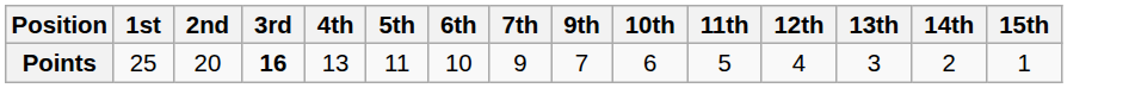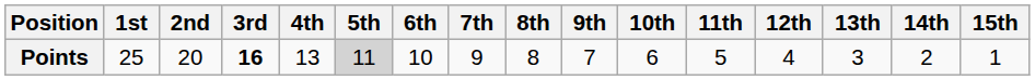 <table class="wikitable" style="font-size:85%; text-align:center">
 <tr>
 <th>Position</th>
 <th> 1st </th>
 <th> 2nd </th>
 <th> 3rd </th>
 <th> 4th </th>
 <th> 5th </th>
 <th> 6th </th>
 <th> 7th </th>
+<th> 8th </th>
 <th> 9th </th>
 <th> 10th </th>
 <th> 11th </th>
 <th> 12th </th>
 <th> 13th </th>
 <th> 14th </th>
 <th> 15th </th>
 </tr>
 <tr>
 <th>Points</th>
 <td>25</td>
 <td>20</td>
 <td><strong>16</strong></td>
 <td>13</td>
-<td>11</td>
+<td style="background: lightgrey;">11</td>
 <td>10</td>
 <td>9</td>
+<td>8</td>
 <td>7</td>
 <td>6</td>
 <td>5</td>
 <td>4</td>
 <td>3</td>
 <td>2</td>
 <td>1</td>
 </tr>
 </table>
